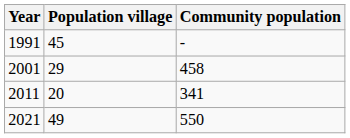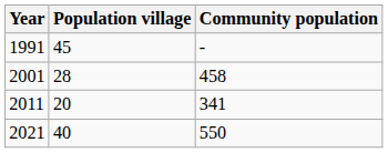 <table class="wikitable">
 <tr>
 <th>Year</th>
 <th>Population village</th>
 <th>Community population</th>
 </tr>
 <tr>
 <td>1991</td>
 <td>45</td>
 <td>-</td>
 </tr>
 <tr>
 <td>2001</td>
-<td>29</td>
+<td>28</td>
 <td>458</td>
 </tr>
 <tr>
 <td>2011</td>
 <td>20</td>
 <td>341</td>
 </tr>
 <tr>
 <td>2021</td>
-<td>49</td>
+<td>40</td>
 <td>550</td>
 </tr>
 </table>
